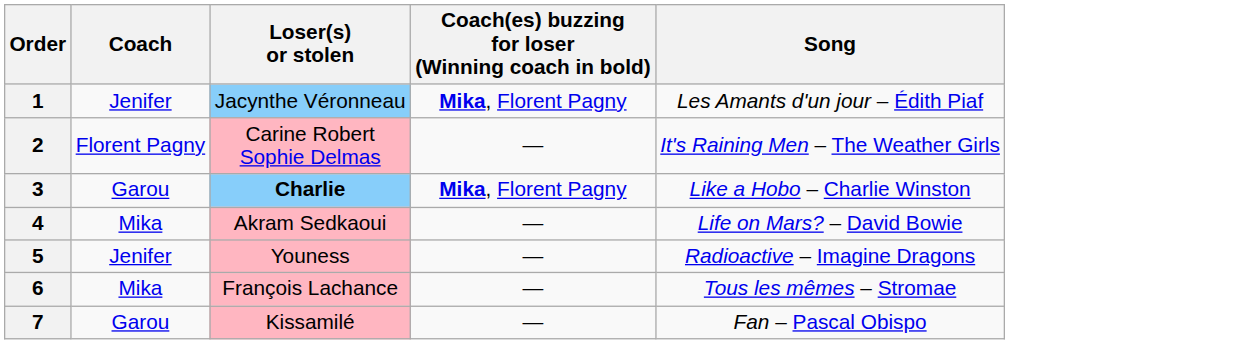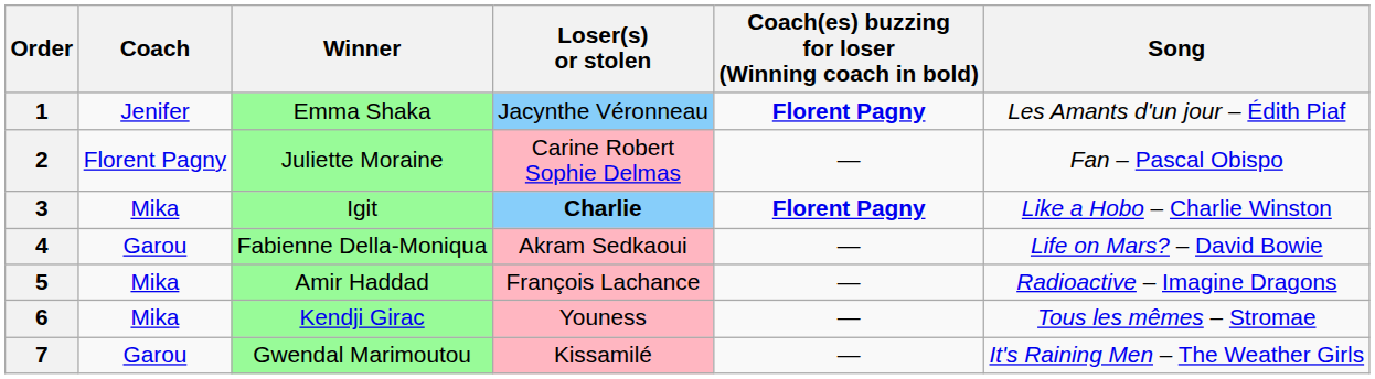 <table class="wikitable" style="font-size:100%; text-align:center">
 <tr>
 <th>Order</th>
 <th>Coach</th>
+<th>Winner</th>
 <th>Loser(s)<br>or stolen</th>
 <th>Coach(es) buzzing<br>for loser <br>(Winning coach in bold)</th>
 <th>Song</th>
 </tr>
 <tr>
 <th>1</th>
 <td style="background;text-align:center;"><a href='#'>Jenifer</a></td>
+<td style="background:palegreen;text-align:center;">Emma Shaka</td>
 <td style="background:lightskyblue;text-align:center;">Jacynthe Véronneau</td>
-<td><strong><a href='#'>Mika</a></strong>, <a href='#'>Florent Pagny</a></td>
+<td><strong><a href='#'>Florent Pagny</a> </strong></td>
 <td><em>Les Amants d'un jour</em> – <a href='#'>Édith Piaf</a></td>
 </tr>
 <tr>
 <th>2</th>
 <td style="background;text-align:center;"><a href='#'>Florent Pagny</a></td>
+<td style="background:palegreen;text-align:center;">Juliette Moraine</td>
 <td style="background:lightpink;text-align:center;">Carine Robert<br><a href='#'>Sophie Delmas</a></td>
 <td>—</td>
-<td><em><a href='#'>It's Raining Men</a></em> – <a href='#'>The Weather Girls</a></td>
+<td><em>Fan</em> – <a href='#'>Pascal Obispo</a></td>
 </tr>
 <tr>
 <th>3</th>
-<td style="background;text-align:center;"><a href='#'>Garou</a></td>
+<td style="background;text-align:center;"><a href='#'>Mika</a></td>
+<td style="background:palegreen;text-align:center;">Igit</td>
 <td style="background:lightskyblue;text-align:center;"><strong>Charlie</strong></td>
-<td><strong><a href='#'>Mika</a></strong>, <a href='#'>Florent Pagny</a></td>
+<td><strong><a href='#'>Florent Pagny</a> </strong></td>
 <td><em><a href='#'>Like a Hobo</a></em> – <a href='#'>Charlie Winston</a></td>
 </tr>
 <tr>
 <th>4</th>
-<td style="background;text-align:center;"><a href='#'>Mika</a></td>
+<td style="background;text-align:center;"><a href='#'>Garou</a></td>
+<td style="background:palegreen;text-align:center;">Fabienne Della-Moniqua</td>
 <td style="background:lightpink;text-align:center;">Akram Sedkaoui</td>
 <td>—</td>
 <td><em><a href='#'>Life on Mars?</a></em> – <a href='#'>David Bowie</a></td>
 </tr>
 <tr>
 <th>5</th>
-<td style="background;text-align:center;"><a href='#'>Jenifer</a></td>
-<td style="background:lightpink;text-align:center;">Youness</td>
+<td style="background;text-align:center;"><a href='#'>Mika</a></td>
+<td style="background:palegreen;text-align:center;">Amir Haddad</td>
+<td style="background:lightpink;text-align:center;">François Lachance</td>
 <td>—</td>
 <td><em><a href='#'>Radioactive</a></em> – <a href='#'>Imagine Dragons</a></td>
 </tr>
 <tr>
 <th>6</th>
 <td style="background;text-align:center;"><a href='#'>Mika</a></td>
-<td style="background:lightpink;text-align:center;">François Lachance</td>
+<td style="background:palegreen;text-align:center;"><a href='#'>Kendji Girac</a></td>
+<td style="background:lightpink;text-align:center;">Youness</td>
 <td>—</td>
 <td><em><a href='#'>Tous les mêmes</a></em> – <a href='#'>Stromae</a></td>
 </tr>
 <tr>
 <th>7</th>
 <td style="background;text-align:center;"><a href='#'>Garou</a></td>
+<td style="background:palegreen;text-align:center;">Gwendal Marimoutou</td>
 <td style="background:lightpink;text-align:center;">Kissamilé</td>
 <td>—</td>
-<td><em>Fan</em> – <a href='#'>Pascal Obispo</a></td>
+<td><em><a href='#'>It's Raining Men</a></em> – <a href='#'>The Weather Girls</a></td>
 </tr>
 </table>
